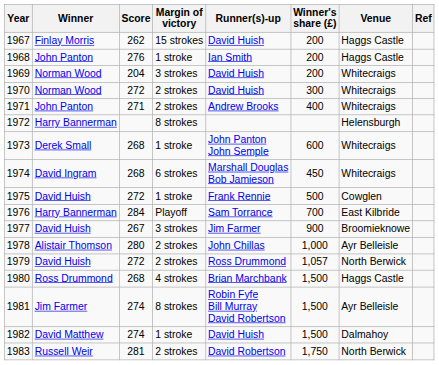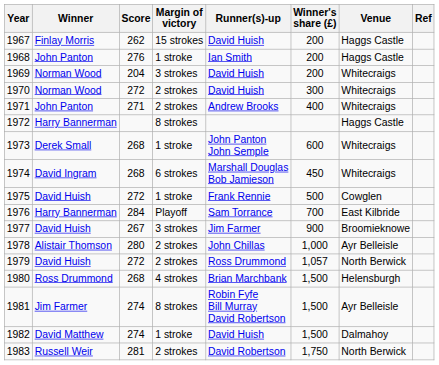 <table class="wikitable">
 <tr>
 <th>Year</th>
 <th>Winner</th>
 <th>Score</th>
 <th>Margin of<br>victory</th>
 <th>Runner(s)-up</th>
 <th>Winner's<br>share (£)</th>
 <th>Venue</th>
 <th>Ref</th>
 </tr>
 <tr>
 <td>1967</td>
 <td> <a href='#'>Finlay Morris</a></td>
 <td align=center>262</td>
 <td>15 strokes</td>
 <td> <a href='#'>David Huish</a></td>
 <td align=center>200</td>
 <td>Haggs Castle</td>
 <td></td>
 </tr>
 <tr>
 <td>1968</td>
 <td> <a href='#'>John Panton</a></td>
 <td align=center>276</td>
 <td>1 stroke</td>
 <td> <a href='#'>Ian Smith</a></td>
 <td align=center>200</td>
 <td>Haggs Castle</td>
 <td></td>
 </tr>
 <tr>
 <td>1969</td>
 <td> <a href='#'>Norman Wood</a></td>
 <td align=center>204</td>
 <td>3 strokes</td>
 <td> <a href='#'>David Huish</a></td>
 <td align=center>200</td>
 <td>Whitecraigs</td>
 <td></td>
 </tr>
 <tr>
 <td>1970</td>
 <td> <a href='#'>Norman Wood</a></td>
 <td align=center>272</td>
 <td>2 strokes</td>
 <td> <a href='#'>David Huish</a></td>
 <td align=center>300</td>
 <td>Whitecraigs</td>
 <td></td>
 </tr>
 <tr>
 <td>1971</td>
 <td> <a href='#'>John Panton</a></td>
 <td align=center>271</td>
 <td>2 strokes</td>
 <td> <a href='#'>Andrew Brooks</a></td>
 <td align=center>400</td>
 <td>Whitecraigs</td>
 <td></td>
 </tr>
 <tr>
 <td>1972</td>
 <td> <a href='#'>Harry Bannerman</a></td>
 <td align=center></td>
 <td>8 strokes</td>
 <td></td>
 <td align=center></td>
-<td>Helensburgh</td>
+<td>Haggs Castle</td>
 <td></td>
 </tr>
 <tr>
 <td>1973</td>
 <td> <a href='#'>Derek Small</a></td>
 <td align=center>268</td>
 <td>1 stroke</td>
 <td> <a href='#'>John Panton</a><br> <a href='#'>John Semple</a></td>
 <td align=center>600</td>
 <td>Whitecraigs</td>
 <td></td>
 </tr>
 <tr>
 <td>1974</td>
 <td> <a href='#'>David Ingram</a></td>
 <td align=center>268</td>
 <td>6 strokes</td>
 <td> <a href='#'>Marshall Douglas</a><br> <a href='#'>Bob Jamieson</a></td>
 <td align=center>450</td>
 <td>Whitecraigs</td>
 <td></td>
 </tr>
 <tr>
 <td>1975</td>
 <td> <a href='#'>David Huish</a></td>
 <td align=center>272</td>
 <td>1 stroke</td>
 <td> <a href='#'>Frank Rennie</a></td>
 <td align=center>500</td>
 <td>Cowglen</td>
 <td></td>
 </tr>
 <tr>
 <td>1976</td>
 <td> <a href='#'>Harry Bannerman</a></td>
 <td align=center>284</td>
 <td>Playoff</td>
 <td> <a href='#'>Sam Torrance</a></td>
 <td align=center>700</td>
 <td>East Kilbride</td>
 <td></td>
 </tr>
 <tr>
 <td>1977</td>
 <td> <a href='#'>David Huish</a></td>
 <td align=center>267</td>
 <td>3 strokes</td>
 <td> <a href='#'>Jim Farmer</a></td>
 <td align=center>900</td>
 <td>Broomieknowe</td>
 <td></td>
 </tr>
 <tr>
 <td>1978</td>
 <td> <a href='#'>Alistair Thomson</a></td>
 <td align=center>280</td>
 <td>2 strokes</td>
 <td> <a href='#'>John Chillas</a></td>
 <td align=center>1,000</td>
 <td>Ayr Belleisle</td>
 <td></td>
 </tr>
 <tr>
 <td>1979</td>
 <td> <a href='#'>David Huish</a></td>
 <td align=center>272</td>
 <td>2 strokes</td>
 <td> <a href='#'>Ross Drummond</a></td>
 <td align=center>1,057</td>
 <td>North Berwick</td>
 <td></td>
 </tr>
 <tr>
 <td>1980</td>
 <td> <a href='#'>Ross Drummond</a></td>
 <td align=center>268</td>
 <td>4 strokes</td>
 <td> <a href='#'>Brian Marchbank</a></td>
 <td align=center>1,500</td>
-<td>Haggs Castle</td>
+<td>Helensburgh</td>
 <td></td>
 </tr>
 <tr>
 <td>1981</td>
 <td> <a href='#'>Jim Farmer</a></td>
 <td align=center>274</td>
 <td>8 strokes</td>
 <td> <a href='#'>Robin Fyfe</a><br> <a href='#'>Bill Murray</a><br> <a href='#'>David Robertson</a></td>
 <td align=center>1,500</td>
 <td>Ayr Belleisle</td>
 <td></td>
 </tr>
 <tr>
 <td>1982</td>
 <td> <a href='#'>David Matthew</a></td>
 <td align=center>274</td>
 <td>1 stroke</td>
 <td> <a href='#'>David Huish</a></td>
 <td align=center>1,500</td>
 <td>Dalmahoy</td>
 <td></td>
 </tr>
 <tr>
 <td>1983</td>
 <td> <a href='#'>Russell Weir</a></td>
 <td align=center>281</td>
 <td>2 strokes</td>
 <td> <a href='#'>David Robertson</a></td>
 <td align=center>1,750</td>
 <td>North Berwick</td>
 <td></td>
 </tr>
 </table>
